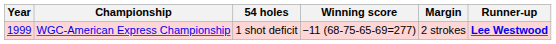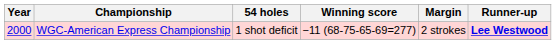 <table class="wikitable">
 <tr>
 <th>Year</th>
 <th>Championship</th>
 <th>54 holes</th>
 <th>Winning score</th>
 <th>Margin</th>
 <th>Runner-up</th>
 </tr>
 <tr style="background:#FFD6D6;">
-<td><a href='#'>1999</a></td>
+<td><a href='#'>2000</a></td>
 <td><a href='#'>WGC-American Express Championship</a></td>
 <td align="center">1 shot deficit</td>
 <td align="center">−11 (68-75-65-69=277)</td>
 <td>2 strokes</td>
 <td><strong> <a href='#'>Lee Westwood</a></strong></td>
 </tr>
 </table>
